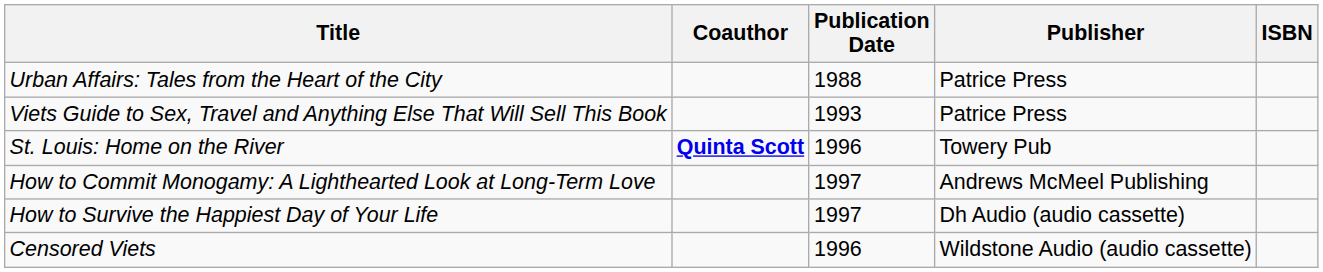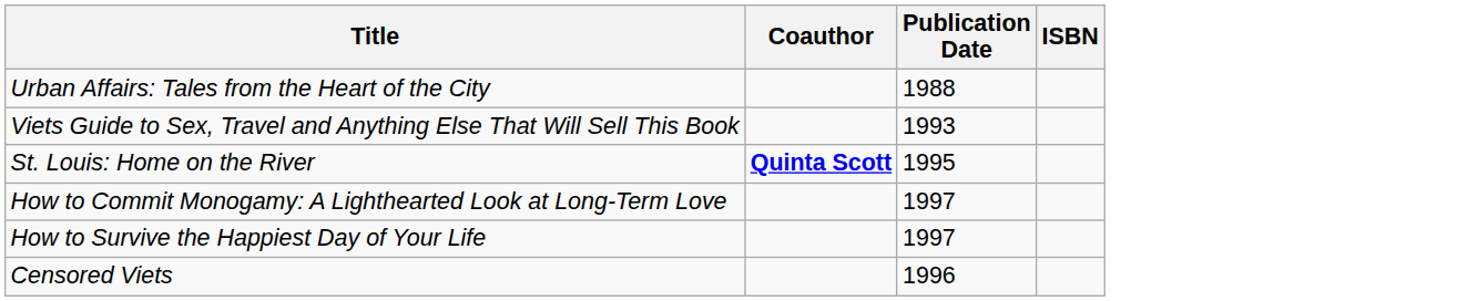 <table class="wikitable">
 <tr>
 <th>Title</th>
 <th>Coauthor</th>
 <th>Publication<br>Date</th>
-<th>Publisher</th>
 <th>ISBN</th>
 </tr>
 <tr>
 <td><em>Urban Affairs: Tales from the Heart of the City</em></td>
 <td></td>
 <td>1988</td>
-<td>Patrice Press</td>
 <td></td>
 </tr>
 <tr>
 <td><em>Viets Guide to Sex, Travel and Anything Else That Will Sell This Book</em></td>
 <td></td>
 <td>1993</td>
-<td>Patrice Press</td>
 <td></td>
 </tr>
 <tr>
 <td><em>St. Louis: Home on the River</em></td>
 <td><strong><a href='#'>Quinta Scott</a></strong></td>
-<td>1996</td>
-<td>Towery Pub</td>
+<td>1995</td>
 <td></td>
 </tr>
 <tr>
 <td><em>How to Commit Monogamy: A Lighthearted Look at Long-Term Love</em></td>
 <td></td>
 <td>1997</td>
-<td>Andrews McMeel Publishing</td>
 <td></td>
 </tr>
 <tr>
 <td><em>How to Survive the Happiest Day of Your Life</em></td>
 <td></td>
 <td>1997</td>
-<td>Dh Audio (audio cassette)</td>
 <td></td>
 </tr>
 <tr>
 <td><em>Censored Viets</em></td>
 <td></td>
 <td>1996</td>
-<td>Wildstone Audio (audio cassette)</td>
 <td></td>
 </tr>
 </table>
